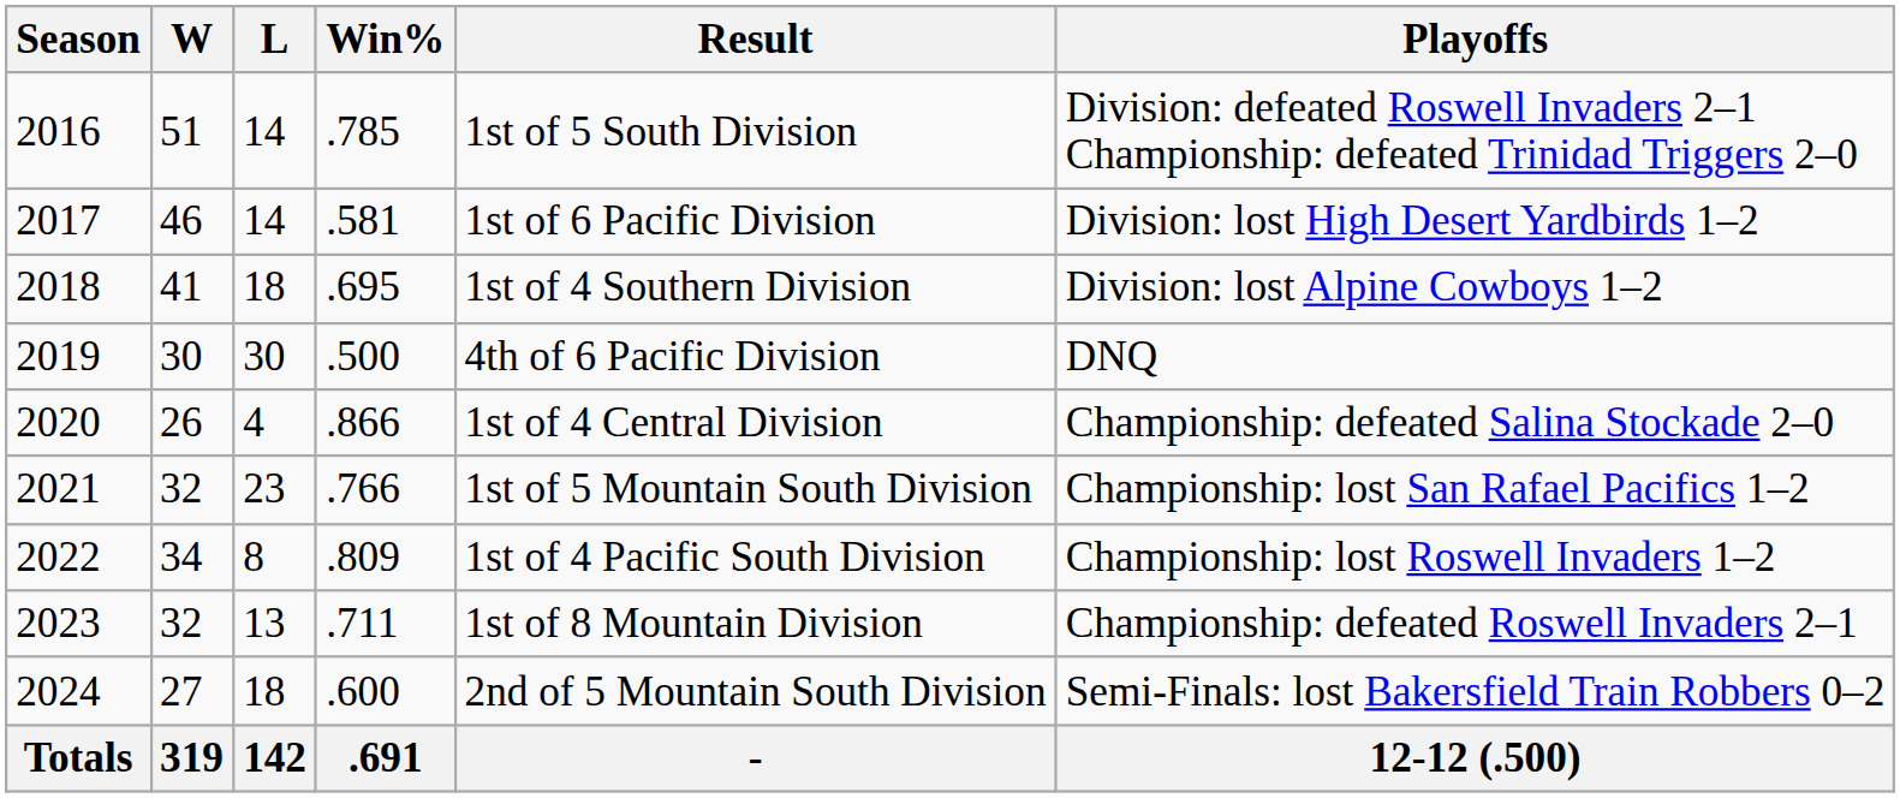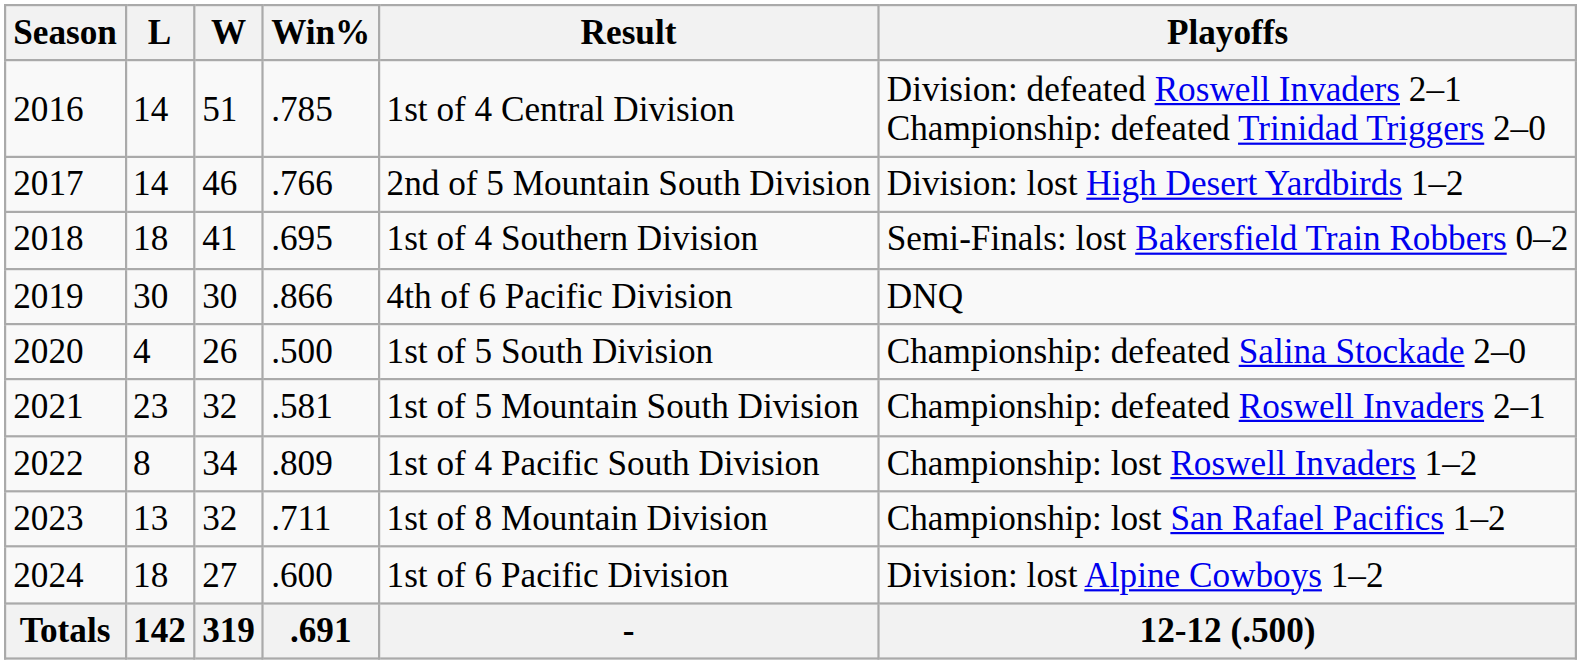 <table class="wikitable">
 <tr>
 <th>Season</th>
+<th>L</th>
 <th>W</th>
-<th>L</th>
 <th>Win%</th>
 <th>Result</th>
 <th>Playoffs</th>
 </tr>
 <tr>
 <td>2016</td>
+<td>14</td>
 <td>51</td>
-<td>14</td>
 <td>.785</td>
-<td>1st of 5 South Division</td>
+<td>1st of 4 Central Division</td>
 <td>Division: defeated <a href='#'>Roswell Invaders</a> 2–1<br>Championship: defeated <a href='#'>Trinidad Triggers</a> 2–0</td>
 </tr>
 <tr>
 <td>2017</td>
+<td>14</td>
 <td>46</td>
-<td>14</td>
-<td>.581</td>
-<td>1st of 6 Pacific Division</td>
+<td>.766</td>
+<td>2nd of 5 Mountain South Division</td>
 <td>Division: lost <a href='#'>High Desert Yardbirds</a> 1–2</td>
 </tr>
 <tr>
 <td>2018</td>
+<td>18</td>
 <td>41</td>
-<td>18</td>
 <td>.695</td>
 <td>1st of 4 Southern Division</td>
-<td>Division: lost <a href='#'>Alpine Cowboys</a> 1–2</td>
+<td>Semi-Finals: lost <a href='#'>Bakersfield Train Robbers</a> 0–2</td>
 </tr>
 <tr>
 <td>2019</td>
 <td>30</td>
 <td>30</td>
-<td>.500</td>
+<td>.866</td>
 <td>4th of 6 Pacific Division</td>
 <td>DNQ</td>
 </tr>
 <tr>
 <td>2020</td>
+<td>4</td>
 <td>26</td>
-<td>4</td>
-<td>.866</td>
-<td>1st of 4 Central Division</td>
+<td>.500</td>
+<td>1st of 5 South Division</td>
 <td>Championship: defeated <a href='#'>Salina Stockade</a> 2–0</td>
 </tr>
 <tr>
 <td>2021</td>
+<td>23</td>
 <td>32</td>
-<td>23</td>
-<td>.766</td>
+<td>.581</td>
 <td>1st of 5 Mountain South Division</td>
-<td>Championship: lost <a href='#'>San Rafael Pacifics</a> 1–2</td>
+<td>Championship: defeated <a href='#'>Roswell Invaders</a> 2–1</td>
 </tr>
 <tr>
 <td>2022</td>
+<td>8</td>
 <td>34</td>
-<td>8</td>
 <td>.809</td>
 <td>1st of 4 Pacific South Division</td>
 <td>Championship: lost <a href='#'>Roswell Invaders</a> 1–2</td>
 </tr>
 <tr>
 <td>2023</td>
+<td>13</td>
 <td>32</td>
-<td>13</td>
 <td>.711</td>
 <td>1st of 8 Mountain Division</td>
-<td>Championship: defeated <a href='#'>Roswell Invaders</a> 2–1</td>
+<td>Championship: lost <a href='#'>San Rafael Pacifics</a> 1–2</td>
 </tr>
 <tr>
 <td>2024</td>
+<td>18</td>
 <td>27</td>
-<td>18</td>
 <td>.600</td>
-<td>2nd of 5 Mountain South Division</td>
-<td>Semi-Finals: lost <a href='#'>Bakersfield Train Robbers</a> 0–2</td>
+<td>1st of 6 Pacific Division</td>
+<td>Division: lost <a href='#'>Alpine Cowboys</a> 1–2</td>
 </tr>
 <tr>
 <th>Totals</th>
+<th>142</th>
 <th>319</th>
-<th>142</th>
 <th>.691</th>
 <th>-</th>
 <th>12-12 (.500)</th>
 </tr>
 </table>
